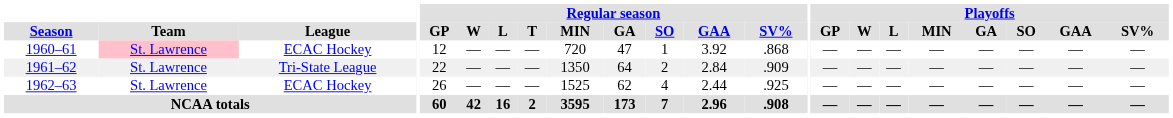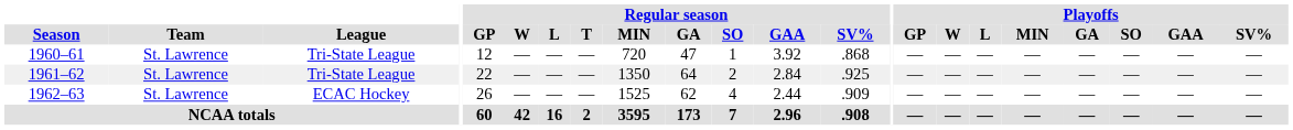 <table border="0" cellpadding="1" cellspacing="0" style="text-align:center; width:80em">
 <tr bgcolor="#e0e0e0">
 <th colspan="3" bgcolor="#ffffff"></th>
 <th rowspan="99" bgcolor="#ffffff"></th>
 <th colspan="9"><a href='#'>Regular season</a></th>
 <th rowspan="99" bgcolor="#ffffff"></th>
 <th colspan="8"><a href='#'>Playoffs</a></th>
 </tr>
 <tr bgcolor="#e0e0e0">
 <th><a href='#'>Season</a></th>
 <th>Team</th>
 <th>League</th>
 <th>GP</th>
 <th>W</th>
 <th>L</th>
 <th>T</th>
 <th>MIN</th>
 <th>GA</th>
 <th><a href='#'>SO</a></th>
 <th><a href='#'>GAA</a></th>
 <th><a href='#'>SV%</a></th>
 <th>GP</th>
 <th>W</th>
 <th>L</th>
 <th>MIN</th>
 <th>GA</th>
 <th>SO</th>
 <th>GAA</th>
 <th>SV%</th>
 </tr>
 <tr>
 <td><a href='#'>1960–61</a></td>
-<td style="background: pink;"><a href='#'>St. Lawrence</a></td>
-<td><a href='#'>ECAC Hockey</a></td>
+<td><a href='#'>St. Lawrence</a></td>
+<td><a href='#'>Tri-State League</a></td>
 <td>12</td>
 <td>—</td>
 <td>—</td>
 <td>—</td>
 <td>720</td>
 <td>47</td>
 <td>1</td>
 <td>3.92</td>
 <td>.868</td>
 <td>—</td>
 <td>—</td>
 <td>—</td>
 <td>—</td>
 <td>—</td>
 <td>—</td>
 <td>—</td>
 <td>—</td>
 </tr>
 <tr bgcolor="f0f0f0">
 <td><a href='#'>1961–62</a></td>
 <td><a href='#'>St. Lawrence</a></td>
 <td><a href='#'>Tri-State League</a></td>
 <td>22</td>
 <td>—</td>
 <td>—</td>
 <td>—</td>
 <td>1350</td>
 <td>64</td>
 <td>2</td>
 <td>2.84</td>
-<td>.909</td>
+<td>.925</td>
 <td>—</td>
 <td>—</td>
 <td>—</td>
 <td>—</td>
 <td>—</td>
 <td>—</td>
 <td>—</td>
 <td>—</td>
 </tr>
 <tr>
 <td><a href='#'>1962–63</a></td>
 <td><a href='#'>St. Lawrence</a></td>
 <td><a href='#'>ECAC Hockey</a></td>
 <td>26</td>
 <td>—</td>
 <td>—</td>
 <td>—</td>
 <td>1525</td>
 <td>62</td>
 <td>4</td>
 <td>2.44</td>
-<td>.925</td>
+<td>.909</td>
 <td>—</td>
 <td>—</td>
 <td>—</td>
 <td>—</td>
 <td>—</td>
 <td>—</td>
 <td>—</td>
 <td>—</td>
 </tr>
 <tr bgcolor="#e0e0e0">
 <th colspan="3">NCAA totals</th>
 <th>60</th>
 <th>42</th>
 <th>16</th>
 <th>2</th>
 <th>3595</th>
 <th>173</th>
 <th>7</th>
 <th>2.96</th>
 <th>.908</th>
 <th>—</th>
 <th>—</th>
 <th>—</th>
 <th>—</th>
 <th>—</th>
 <th>—</th>
 <th>—</th>
 <th>—</th>
 </tr>
 </table>
